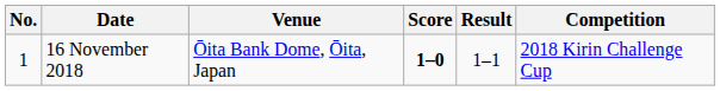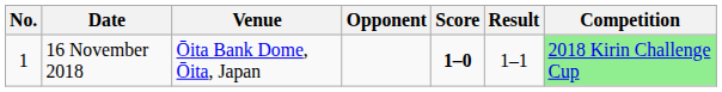 <table class="wikitable sortable">
 <tr>
 <th scope="col">No.</th>
 <th scope="col">Date</th>
 <th scope="col">Venue</th>
+<th scope="col">Opponent</th>
 <th scope="col">Score</th>
 <th scope="col">Result</th>
 <th scope="col">Competition</th>
 </tr>
 <tr>
 <td align="center">1</td>
 <td>16 November 2018</td>
 <td><a href='#'>Ōita Bank Dome</a>, <a href='#'>Ōita</a>, Japan</td>
+<td></td>
 <td align="center"><strong>1–0</strong></td>
 <td align="center">1–1</td>
-<td><a href='#'>2018 Kirin Challenge Cup</a></td>
+<td style="background: lightgreen;"><a href='#'>2018 Kirin Challenge Cup</a></td>
 </tr>
 </table>
